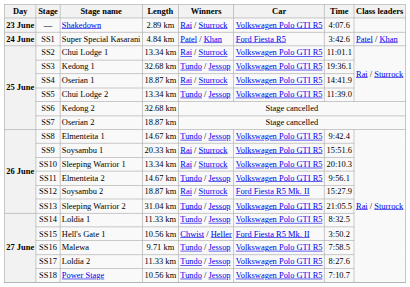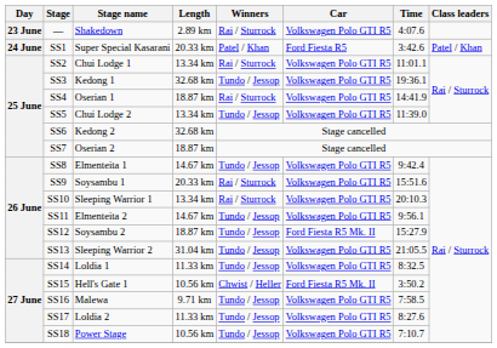 <table class="wikitable" style="font-size: 85%;">
 <tr>
 <th>Day</th>
 <th>Stage</th>
 <th>Stage name</th>
 <th>Length</th>
 <th>Winners</th>
 <th>Car</th>
 <th>Time</th>
 <th>Class leaders</th>
 </tr>
 <tr>
 <th>23 June</th>
 <td align="center">—</td>
 <td><a href='#'>Shakedown</a></td>
 <td align="center">2.89 km</td>
 <td><a href='#'>Rai</a> / <a href='#'>Sturrock</a></td>
 <td><a href='#'>Volkswagen Polo GTI R5</a></td>
 <td align="center">4:07.6</td>
 <td></td>
 </tr>
 <tr>
 <th>24 June</th>
 <td align="center">SS1</td>
 <td>Super Special Kasarani</td>
-<td align="center">4.84 km</td>
+<td align="center">20.33 km</td>
 <td><a href='#'>Patel</a> / <a href='#'>Khan</a></td>
 <td><a href='#'>Ford Fiesta R5</a></td>
 <td align="center">3:42.6</td>
 <td><a href='#'>Patel</a> / <a href='#'>Khan</a></td>
 </tr>
 <tr>
 <th rowspan="6">25 June</th>
 <td align="center">SS2</td>
 <td>Chui Lodge 1</td>
 <td align="center">13.34 km</td>
 <td><a href='#'>Rai</a> / <a href='#'>Sturrock</a></td>
 <td><a href='#'>Volkswagen Polo GTI R5</a></td>
 <td align="center">11:01.1</td>
 <td rowspan="4"><a href='#'>Rai</a> / <a href='#'>Sturrock</a></td>
 </tr>
 <tr>
 <td align="center">SS3</td>
 <td>Kedong 1</td>
 <td align="center">32.68 km</td>
 <td><a href='#'>Tundo</a> / <a href='#'>Jessop</a></td>
 <td><a href='#'>Volkswagen Polo GTI R5</a></td>
 <td align="center">19:36.1</td>
 </tr>
 <tr>
 <td align="center">SS4</td>
 <td>Oserian 1</td>
 <td align="center">18.87 km</td>
 <td><a href='#'>Rai</a> / <a href='#'>Sturrock</a></td>
 <td><a href='#'>Volkswagen Polo GTI R5</a></td>
 <td align="center">14:41.9</td>
 </tr>
 <tr>
 <td align="center">SS5</td>
 <td>Chui Lodge 2</td>
 <td align="center">13.34 km</td>
 <td><a href='#'>Tundo</a> / <a href='#'>Jessop</a></td>
 <td><a href='#'>Volkswagen Polo GTI R5</a></td>
 <td align="center">11:39.0</td>
 </tr>
 <tr>
 <td align="center">SS6</td>
 <td>Kedong 2</td>
 <td align="center">32.68 km</td>
 <td colspan="4" align="center">Stage cancelled</td>
 </tr>
 <tr>
 <td align="center">SS7</td>
 <td>Oserian 2</td>
 <td align="center">18.87 km</td>
 <td colspan="4" align="center">Stage cancelled</td>
 </tr>
 <tr>
 <th rowspan="6">26 June</th>
 <td align="center">SS8</td>
 <td>Elmenteita 1</td>
 <td align="center">14.67 km</td>
 <td><a href='#'>Tundo</a> / <a href='#'>Jessop</a></td>
 <td><a href='#'>Volkswagen Polo GTI R5</a></td>
 <td align="center">9:42.4</td>
 <td rowspan="11"><a href='#'>Rai</a> / <a href='#'>Sturrock</a></td>
 </tr>
 <tr>
 <td align="center">SS9</td>
 <td>Soysambu 1</td>
 <td align="center">20.33 km</td>
 <td><a href='#'>Rai</a> / <a href='#'>Sturrock</a></td>
 <td><a href='#'>Volkswagen Polo GTI R5</a></td>
 <td align="center">15:51.6</td>
 </tr>
 <tr>
 <td align="center">SS10</td>
 <td>Sleeping Warrior 1</td>
 <td align="center">13.34 km</td>
 <td><a href='#'>Rai</a> / <a href='#'>Sturrock</a></td>
 <td><a href='#'>Volkswagen Polo GTI R5</a></td>
 <td align="center">20:10.3</td>
 </tr>
 <tr>
 <td align="center">SS11</td>
 <td>Elmenteita 2</td>
 <td align="center">14.67 km</td>
 <td><a href='#'>Tundo</a> / <a href='#'>Jessop</a></td>
 <td><a href='#'>Volkswagen Polo GTI R5</a></td>
 <td align="center">9:56.1</td>
 </tr>
 <tr>
 <td align="center">SS12</td>
 <td>Soysambu 2</td>
 <td align="center">18.87 km</td>
-<td><a href='#'>Rai</a> / <a href='#'>Sturrock</a></td>
+<td><a href='#'>Tundo</a> / <a href='#'>Jessop</a></td>
 <td><a href='#'>Ford Fiesta R5 Mk. II</a></td>
 <td align="center">15:27.9</td>
 </tr>
 <tr>
 <td align="center">SS13</td>
 <td>Sleeping Warrior 2</td>
 <td align="center">31.04 km</td>
 <td><a href='#'>Tundo</a> / <a href='#'>Jessop</a></td>
 <td><a href='#'>Volkswagen Polo GTI R5</a></td>
 <td align="center">21:05.5</td>
 </tr>
 <tr>
 <th rowspan="5">27 June</th>
 <td align="center">SS14</td>
 <td>Loldia 1</td>
 <td align="center">11.33 km</td>
 <td><a href='#'>Tundo</a> / <a href='#'>Jessop</a></td>
 <td><a href='#'>Volkswagen Polo GTI R5</a></td>
 <td align="center">8:32.5</td>
 </tr>
 <tr>
 <td align="center">SS15</td>
 <td>Hell's Gate 1</td>
 <td align="center">10.56 km</td>
 <td><a href='#'>Chwist</a> / <a href='#'>Heller</a></td>
 <td><a href='#'>Ford Fiesta R5 Mk. II</a></td>
 <td align="center">3:50.2</td>
 </tr>
 <tr>
 <td align="center">SS16</td>
 <td>Malewa</td>
 <td align="center">9.71 km</td>
 <td><a href='#'>Tundo</a> / <a href='#'>Jessop</a></td>
 <td><a href='#'>Volkswagen Polo GTI R5</a></td>
 <td align="center">7:58.5</td>
 </tr>
 <tr>
 <td align="center">SS17</td>
 <td>Loldia 2</td>
 <td align="center">11.33 km</td>
 <td><a href='#'>Tundo</a> / <a href='#'>Jessop</a></td>
 <td><a href='#'>Volkswagen Polo GTI R5</a></td>
 <td align="center">8:27.6</td>
 </tr>
 <tr>
 <td align="center">SS18</td>
 <td><a href='#'>Power Stage</a></td>
 <td align="center">10.56 km</td>
 <td><a href='#'>Tundo</a> / <a href='#'>Jessop</a></td>
 <td><a href='#'>Volkswagen Polo GTI R5</a></td>
 <td align="center">7:10.7</td>
 </tr>
 <tr>
 </tr>
 </table>
